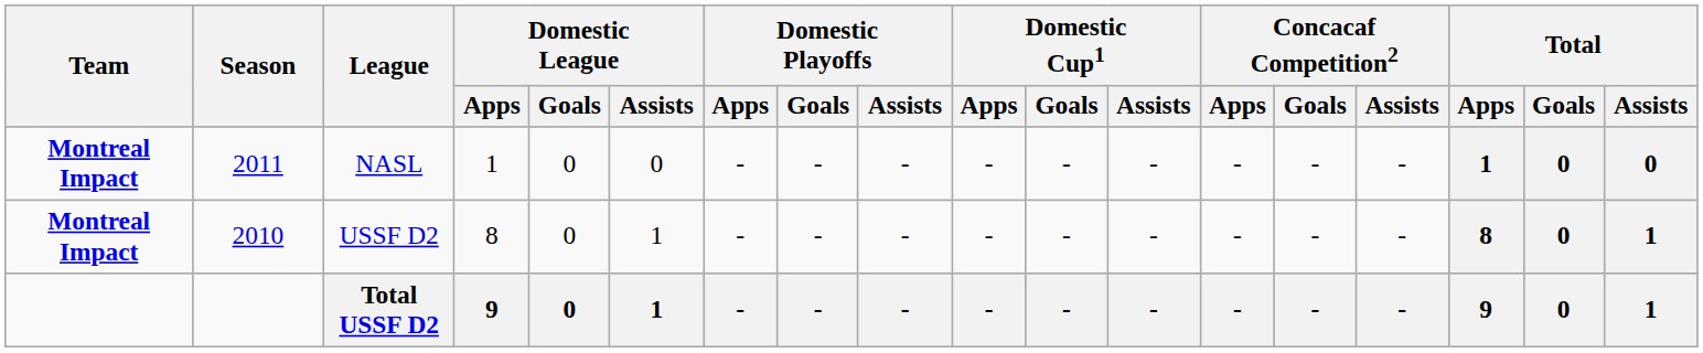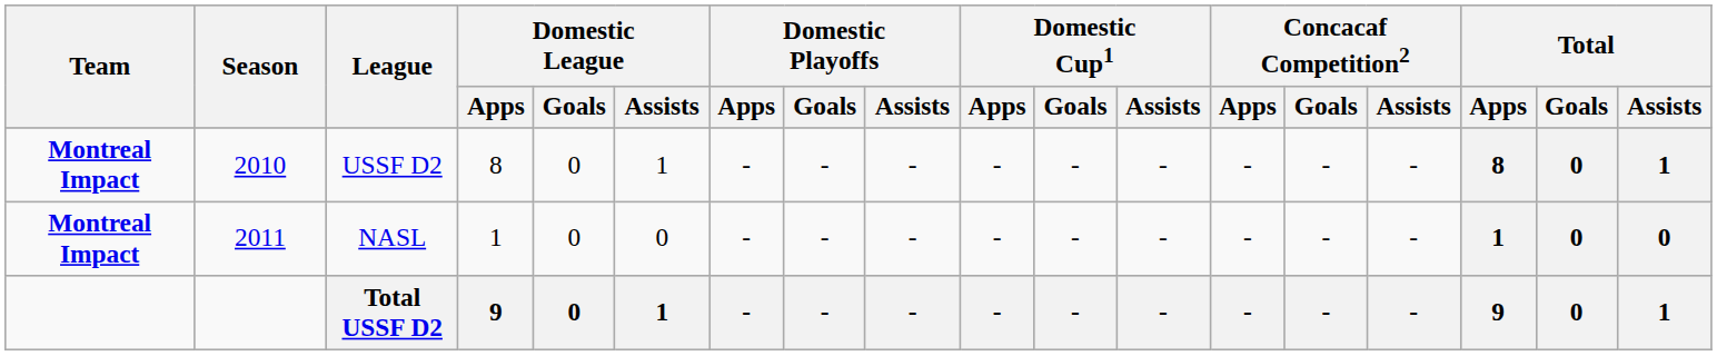 <table class="wikitable" style=font-size:90% text-align: center width=75%>
 <tr>
 <th rowspan=2 width=10%><strong>Team</strong></th>
 <th rowspan=2 width=7%><strong>Season</strong></th>
 <th rowspan=2 width=7%><strong>League</strong></th>
 <th colspan=3 width=10%>Domestic<br>League</th>
 <th colspan=3 width=10%>Domestic<br>Playoffs</th>
 <th colspan=3 width=10%>Domestic<br>Cup<sup>1</sup></th>
 <th colspan=3 width=10%>Concacaf<br>Competition<sup>2</sup></th>
 <th colspan=3 width=10%>Total</th>
 </tr>
 <tr>
 <th align=center><strong>Apps</strong></th>
 <th align=center><strong>Goals</strong></th>
 <th align=center><strong>Assists</strong></th>
 <th align=center><strong>Apps</strong></th>
 <th align=center><strong>Goals</strong></th>
 <th align=center><strong>Assists</strong></th>
 <th align=center><strong>Apps</strong></th>
 <th align=center><strong>Goals</strong></th>
 <th align=center><strong>Assists</strong></th>
 <th align=center><strong>Apps</strong></th>
 <th align=center><strong>Goals</strong></th>
 <th align=center><strong>Assists</strong></th>
 <th align=center><strong>Apps</strong></th>
 <th align=center><strong>Goals</strong></th>
 <th align=center><strong>Assists</strong></th>
 </tr>
 <tr>
 <td rowspan=1 align=center><strong><a href='#'>Montreal Impact</a></strong></td>
+<td align=center><a href='#'>2010</a></td>
+<td align=center><a href='#'>USSF D2</a></td>
+<td align=center>8</td>
+<td align=center>0</td>
+<td align=center>1</td>
+<td align=center>-</td>
+<td align=center>-</td>
+<td align=center>-</td>
+<td align=center>-</td>
+<td align=center>-</td>
+<td align=center>-</td>
+<td align=center>-</td>
+<td align=center>-</td>
+<td align=center>-</td>
+<th align=center><strong>8</strong></th>
+<th align=center><strong>0</strong></th>
+<th align=center><strong>1</strong></th>
+</tr>
+<tr>
+<td rowspan=1 align=center><strong><a href='#'>Montreal Impact</a></strong></td>
 <td align=center><a href='#'>2011</a></td>
 <td align=center><a href='#'>NASL</a></td>
 <td align=center>1</td>
 <td align=center>0</td>
 <td align=center>0</td>
 <td align=center>-</td>
 <td align=center>-</td>
 <td align=center>-</td>
 <td align=center>-</td>
 <td align=center>-</td>
 <td align=center>-</td>
 <td align=center>-</td>
 <td align=center>-</td>
 <td align=center>-</td>
 <th align=center><strong>1</strong></th>
 <th align=center><strong>0</strong></th>
 <th align=center><strong>0</strong></th>
-</tr>
-<tr>
-<td rowspan=1 align=center><strong><a href='#'>Montreal Impact</a></strong></td>
-<td align=center><a href='#'>2010</a></td>
-<td align=center><a href='#'>USSF D2</a></td>
-<td align=center>8</td>
-<td align=center>0</td>
-<td align=center>1</td>
-<td align=center>-</td>
-<td align=center>-</td>
-<td align=center>-</td>
-<td align=center>-</td>
-<td align=center>-</td>
-<td align=center>-</td>
-<td align=center>-</td>
-<td align=center>-</td>
-<td align=center>-</td>
-<th align=center><strong>8</strong></th>
-<th align=center><strong>0</strong></th>
-<th align=center><strong>1</strong></th>
 </tr>
 <tr>
 <td></td>
 <td></td>
 <th>Total <a href='#'>USSF D2</a></th>
 <th>9</th>
 <th>0</th>
 <th>1</th>
 <th>-</th>
 <th>-</th>
 <th>-</th>
 <th>-</th>
 <th>-</th>
 <th>-</th>
 <th>-</th>
 <th>-</th>
 <th>-</th>
 <th>9</th>
 <th>0</th>
 <th>1</th>
 </tr>
 </table>
